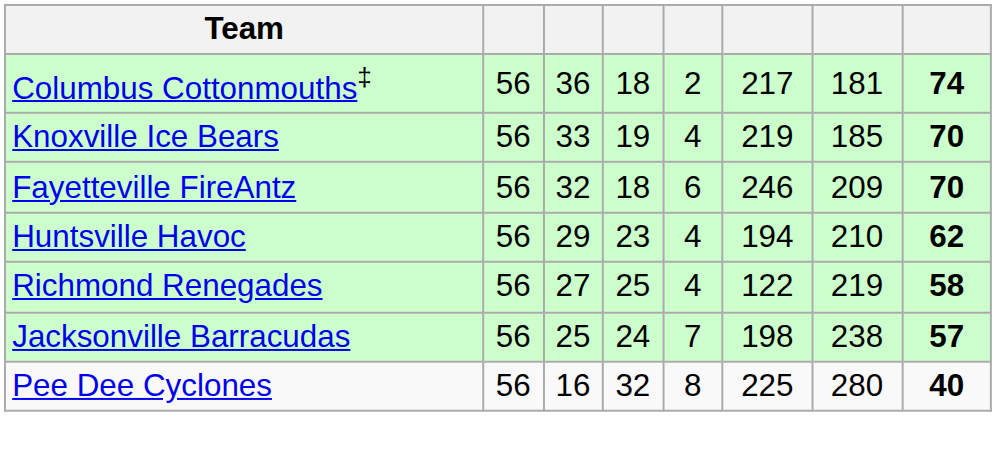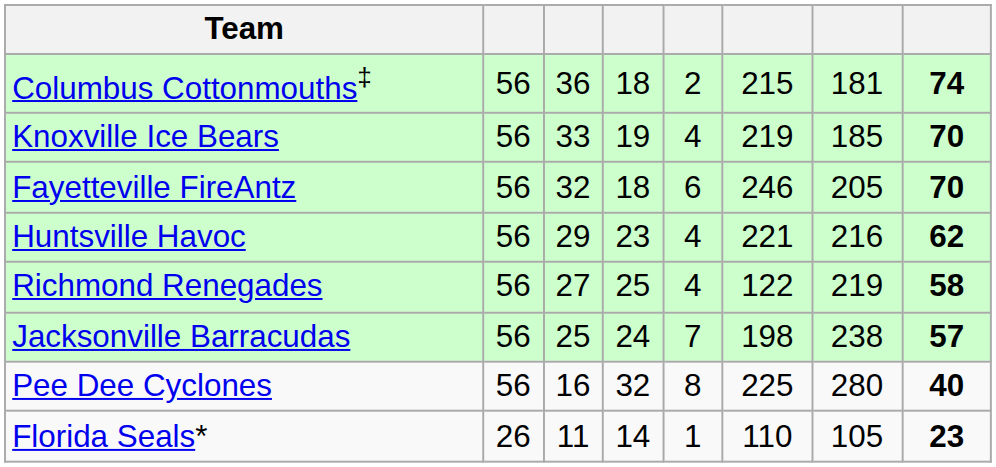 <table class="wikitable">
 <tr>
 <th width="40%">Team</th>
 <th width="5%"></th>
 <th width="5%"></th>
 <th width="5%"></th>
 <th width="5%"></th>
 <th width="7.5%"></th>
 <th width="7.5%"></th>
 <th width="7.5%"></th>
 </tr>
 <tr align=center bgcolor="#CCFFCC">
 <td align=left><a href='#'>Columbus Cottonmouths</a><sup>‡</sup></td>
 <td>56</td>
 <td>36</td>
 <td>18</td>
 <td>2</td>
-<td>217</td>
+<td>215</td>
 <td>181</td>
 <td><strong>74</strong></td>
 </tr>
 <tr align=center bgcolor="#CCFFCC">
 <td align=left><a href='#'>Knoxville Ice Bears</a></td>
 <td>56</td>
 <td>33</td>
 <td>19</td>
 <td>4</td>
 <td>219</td>
 <td>185</td>
 <td><strong>70</strong></td>
 </tr>
 <tr align=center bgcolor="#CCFFCC">
 <td align=left><a href='#'>Fayetteville FireAntz</a></td>
 <td>56</td>
 <td>32</td>
 <td>18</td>
 <td>6</td>
 <td>246</td>
-<td>209</td>
+<td>205</td>
 <td><strong>70</strong></td>
 </tr>
 <tr align=center bgcolor="#CCFFCC">
 <td align=left><a href='#'>Huntsville Havoc</a></td>
 <td>56</td>
 <td>29</td>
 <td>23</td>
 <td>4</td>
-<td>194</td>
-<td>210</td>
+<td>221</td>
+<td>216</td>
 <td><strong>62</strong></td>
 </tr>
 <tr align=center bgcolor="#CCFFCC">
 <td align=left><a href='#'>Richmond Renegades</a></td>
 <td>56</td>
 <td>27</td>
 <td>25</td>
 <td>4</td>
 <td>122</td>
 <td>219</td>
 <td><strong>58</strong></td>
 </tr>
 <tr align=center bgcolor="#CCFFCC">
 <td align=left><a href='#'>Jacksonville Barracudas</a></td>
 <td>56</td>
 <td>25</td>
 <td>24</td>
 <td>7</td>
 <td>198</td>
 <td>238</td>
 <td><strong>57</strong></td>
 </tr>
 <tr align=center>
 <td align=left><a href='#'>Pee Dee Cyclones</a></td>
 <td>56</td>
 <td>16</td>
 <td>32</td>
 <td>8</td>
 <td>225</td>
 <td>280</td>
 <td><strong>40</strong></td>
 </tr>
+<tr align=center>
+<td align=left><a href='#'>Florida Seals</a>*</td>
+<td>26</td>
+<td>11</td>
+<td>14</td>
+<td>1</td>
+<td>110</td>
+<td>105</td>
+<td><strong>23</strong></td>
+</tr>
 </table>
